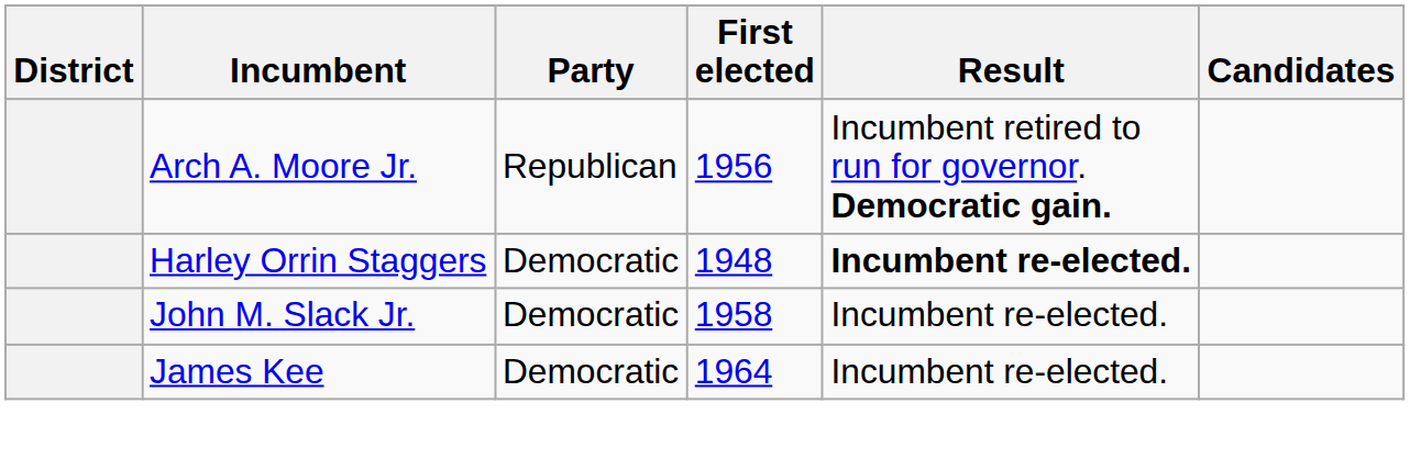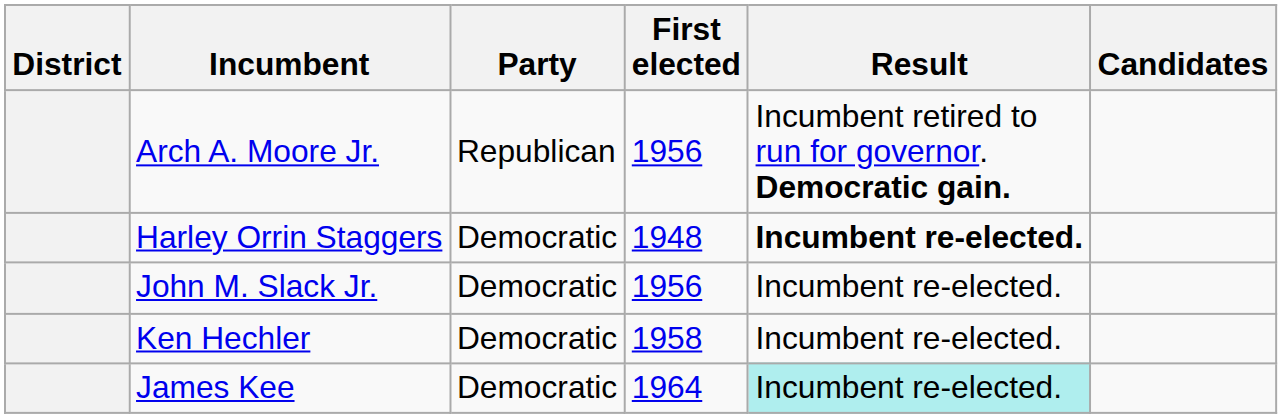 <table class=wikitable>
 <tr valign=bottom>
 <th>District</th>
 <th>Incumbent</th>
 <th>Party</th>
 <th>First<br>elected</th>
 <th>Result</th>
 <th>Candidates</th>
 </tr>
 <tr>
 <th></th>
 <td><a href='#'>Arch A. Moore Jr.</a></td>
 <td>Republican</td>
 <td><a href='#'>1956</a></td>
 <td>Incumbent retired to<br><a href='#'>run for governor</a>.<br><strong>Democratic gain.</strong></td>
 <td nowrap></td>
 </tr>
 <tr>
 <th></th>
 <td><a href='#'>Harley Orrin Staggers</a></td>
 <td>Democratic</td>
 <td><a href='#'>1948</a></td>
 <td><strong>Incumbent re-elected.</strong></td>
 <td nowrap></td>
 </tr>
 <tr>
 <th></th>
 <td><a href='#'>John M. Slack Jr.</a></td>
 <td>Democratic</td>
+<td><a href='#'>1956</a></td>
+<td>Incumbent re-elected.</td>
+<td nowrap></td>
+</tr>
+<tr>
+<th></th>
+<td><a href='#'>Ken Hechler</a></td>
+<td>Democratic</td>
 <td><a href='#'>1958</a></td>
 <td>Incumbent re-elected.</td>
 <td nowrap></td>
 </tr>
 <tr>
 <th></th>
 <td><a href='#'>James Kee</a></td>
 <td>Democratic</td>
 <td><a href='#'>1964</a></td>
-<td>Incumbent re-elected.</td>
+<td style="background: paleturquoise;">Incumbent re-elected.</td>
 <td nowrap></td>
 </tr>
 </table>
